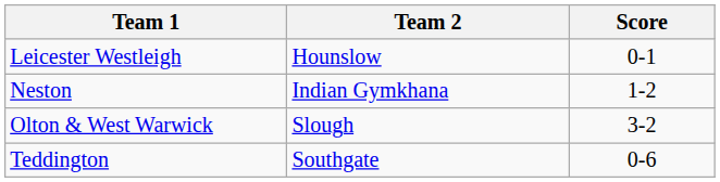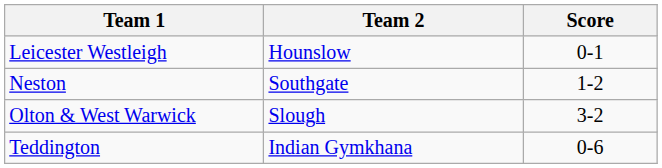 <table class="wikitable" style="font-size: 100%">
 <tr>
 <th width=200>Team 1</th>
 <th width=200>Team 2</th>
 <th width=100>Score</th>
 </tr>
 <tr>
 <td><a href='#'>Leicester Westleigh</a></td>
 <td><a href='#'>Hounslow</a></td>
 <td align=center>0-1</td>
 </tr>
 <tr>
 <td><a href='#'>Neston</a></td>
-<td><a href='#'>Indian Gymkhana</a></td>
+<td><a href='#'>Southgate</a></td>
 <td align=center>1-2</td>
 </tr>
 <tr>
 <td><a href='#'>Olton & West Warwick</a></td>
 <td><a href='#'>Slough</a></td>
 <td align=center>3-2</td>
 </tr>
 <tr>
 <td><a href='#'>Teddington</a></td>
-<td><a href='#'>Southgate</a></td>
+<td><a href='#'>Indian Gymkhana</a></td>
 <td align=center>0-6</td>
 </tr>
 </table>
